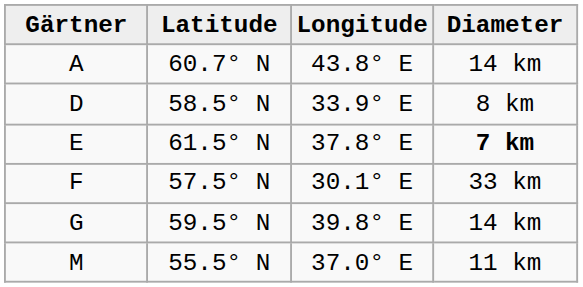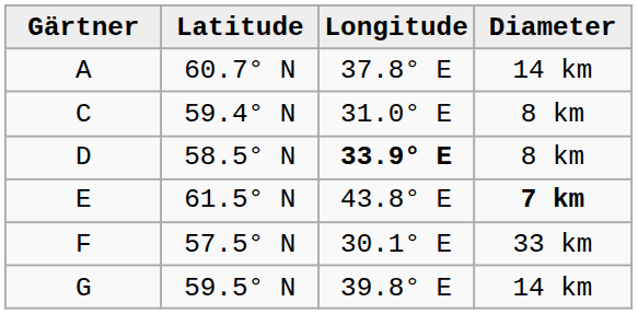 <table class="wikitable">
 <tr>
 <th width="25%" style="background:#eeeeee;">Gärtner</th>
 <th width="25%" style="background:#eeeeee;">Latitude</th>
 <th width="25%" style="background:#eeeeee;">Longitude</th>
 <th width="25%" style="background:#eeeeee;">Diameter</th>
 </tr>
 <tr>
 <td align="center">A</td>
 <td align="center">60.7° N</td>
-<td align="center">43.8° E</td>
+<td align="center">37.8° E</td>
 <td align="center">14 km</td>
+</tr>
+<tr>
+<td align="center">C</td>
+<td align="center">59.4° N</td>
+<td align="center">31.0° E</td>
+<td align="center">8 km</td>
 </tr>
 <tr>
 <td align="center">D</td>
 <td align="center">58.5° N</td>
-<td align="center">33.9° E</td>
+<td align="center"><strong>33.9° E</strong></td>
 <td align="center">8 km</td>
 </tr>
 <tr>
 <td align="center">E</td>
 <td align="center">61.5° N</td>
-<td align="center">37.8° E</td>
+<td align="center">43.8° E</td>
 <td align="center"><strong>7 km</strong></td>
 </tr>
 <tr>
 <td align="center">F</td>
 <td align="center">57.5° N</td>
 <td align="center">30.1° E</td>
 <td align="center">33 km</td>
 </tr>
 <tr>
 <td align="center">G</td>
 <td align="center">59.5° N</td>
 <td align="center">39.8° E</td>
 <td align="center">14 km</td>
 </tr>
-<tr>
-<td align="center">M</td>
-<td align="center">55.5° N</td>
-<td align="center">37.0° E</td>
-<td align="center">11 km</td>
-</tr>
 </table>
